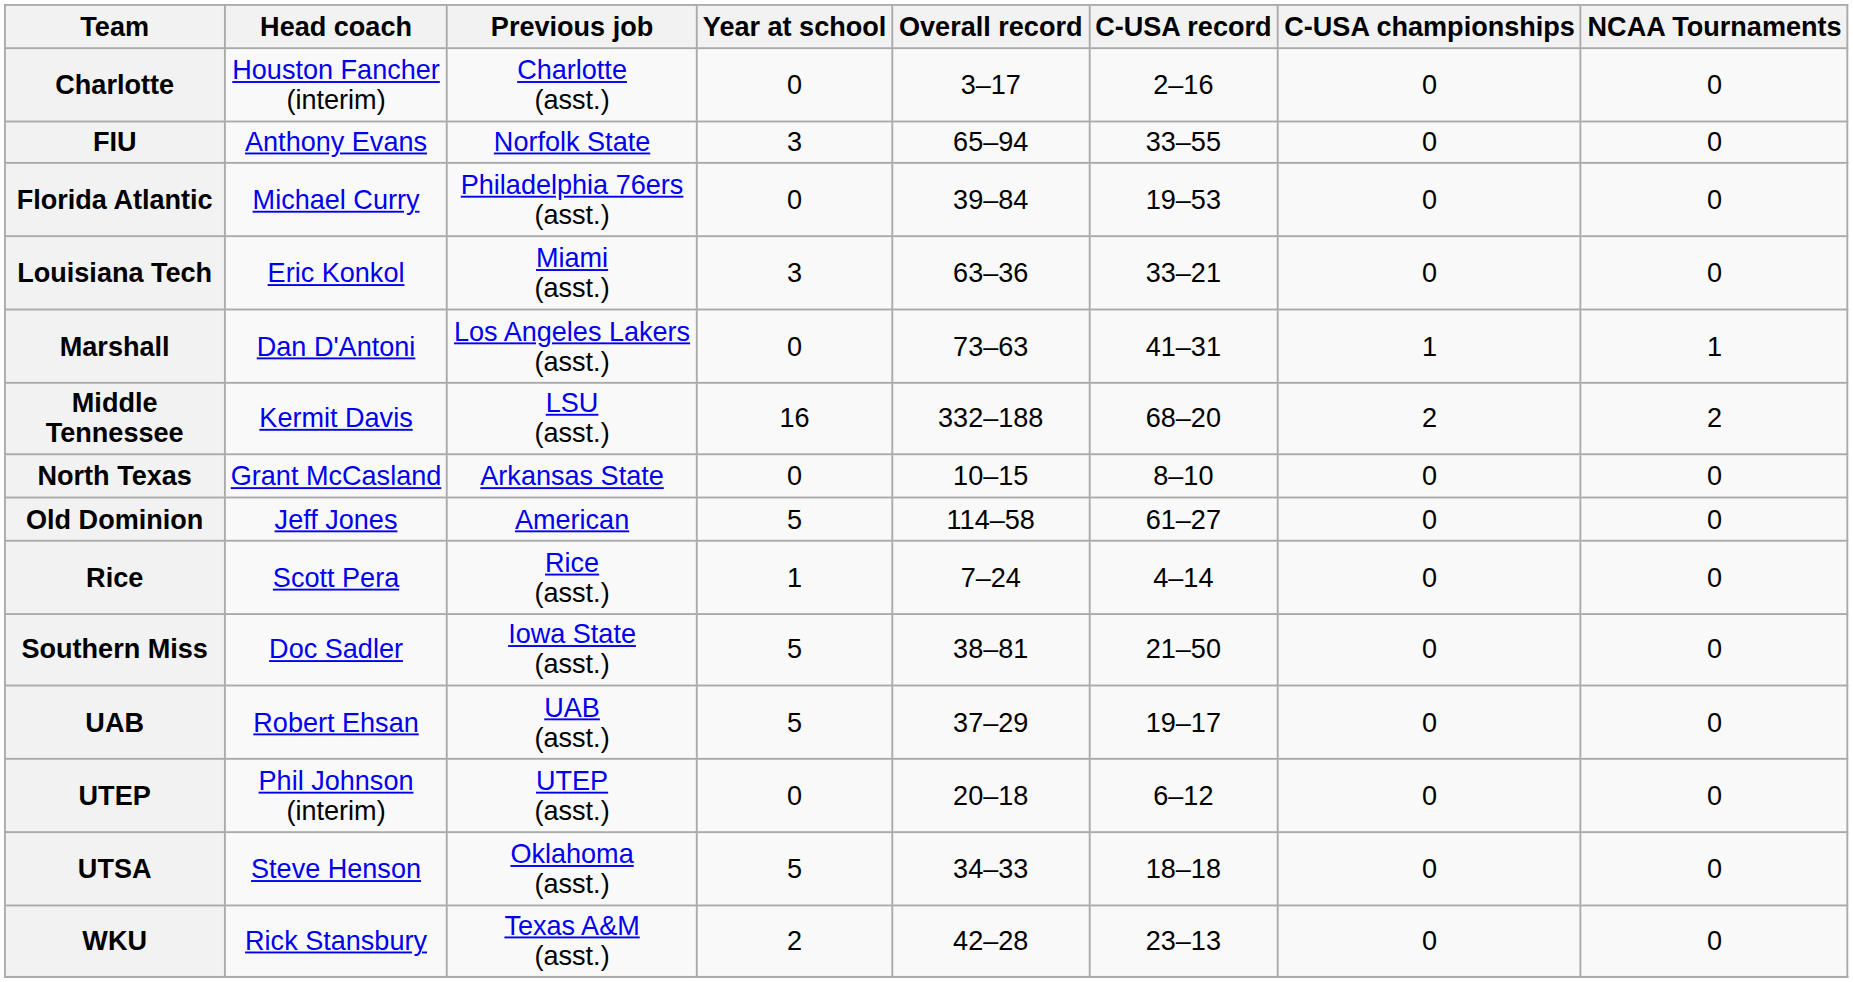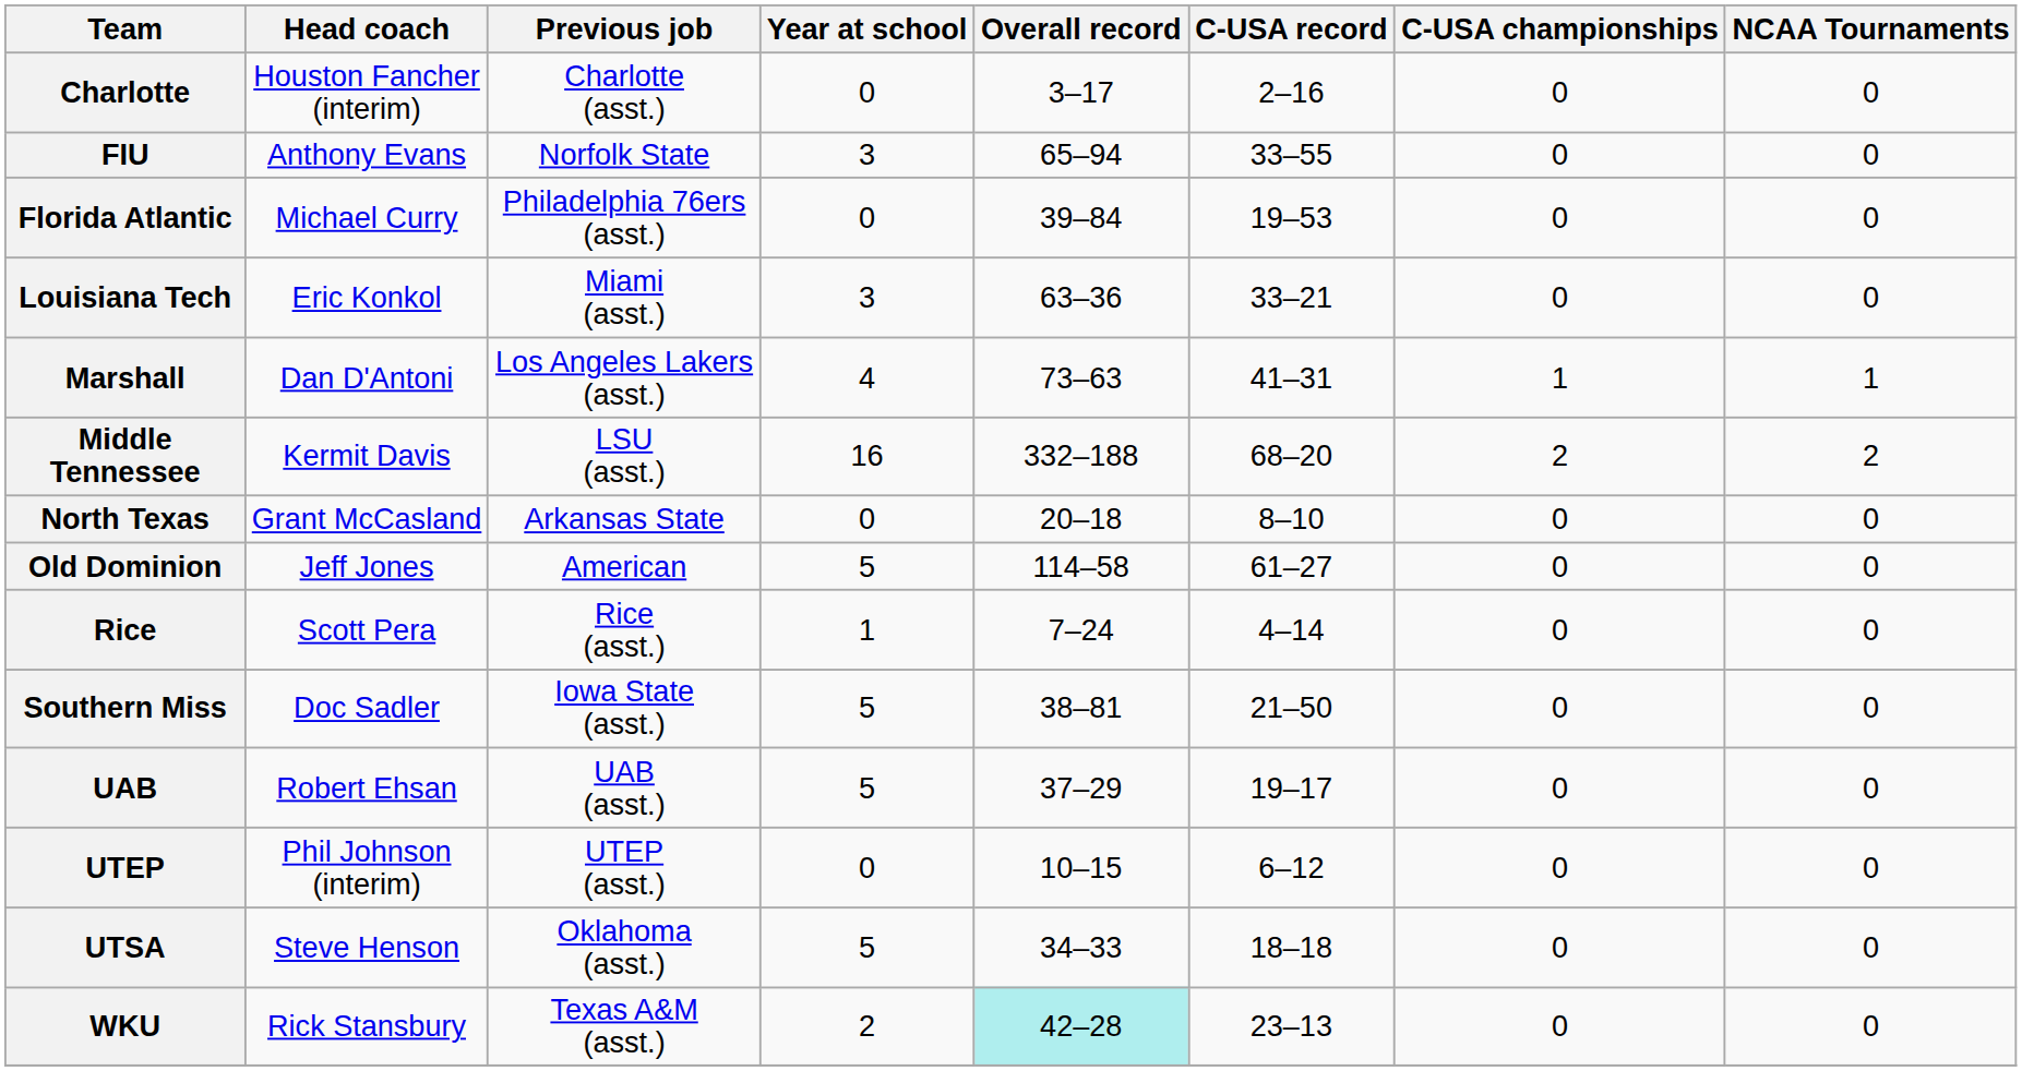 <table class="wikitable sortable" style="text-align: center;font-size:90%;">
 <tr>
 <th width="110">Team</th>
 <th>Head coach</th>
 <th>Previous job</th>
 <th>Year at school</th>
 <th>Overall record</th>
 <th>C-USA record</th>
 <th>C-USA championships</th>
 <th>NCAA Tournaments</th>
 </tr>
 <tr>
 <th style=>Charlotte</th>
 <td><a href='#'>Houston Fancher</a><br>(interim)</td>
 <td><a href='#'>Charlotte</a><br>(asst.)</td>
 <td>0</td>
 <td>3–17</td>
 <td>2–16</td>
 <td>0</td>
 <td>0</td>
 </tr>
 <tr>
 <th style=>FIU</th>
 <td><a href='#'>Anthony Evans</a></td>
 <td><a href='#'>Norfolk State</a></td>
 <td>3</td>
 <td>65–94</td>
 <td>33–55</td>
 <td>0</td>
 <td>0</td>
 </tr>
 <tr>
 <th style=>Florida Atlantic</th>
 <td><a href='#'>Michael Curry</a></td>
 <td><a href='#'>Philadelphia 76ers</a><br>(asst.)</td>
 <td>0</td>
 <td>39–84</td>
 <td>19–53</td>
 <td>0</td>
 <td>0</td>
 </tr>
 <tr>
 <th style=>Louisiana Tech</th>
 <td><a href='#'>Eric Konkol</a></td>
 <td><a href='#'>Miami</a><br>(asst.)</td>
 <td>3</td>
 <td>63–36</td>
 <td>33–21</td>
 <td>0</td>
 <td>0</td>
 </tr>
 <tr>
 <th style=>Marshall</th>
 <td><a href='#'>Dan D'Antoni</a></td>
 <td><a href='#'>Los Angeles Lakers</a><br>(asst.)</td>
-<td>0</td>
+<td>4</td>
 <td>73–63</td>
 <td>41–31</td>
 <td>1</td>
 <td>1</td>
 </tr>
 <tr>
 <th style=>Middle Tennessee</th>
 <td><a href='#'>Kermit Davis</a></td>
 <td><a href='#'>LSU</a><br>(asst.)</td>
 <td>16</td>
 <td>332–188</td>
 <td>68–20</td>
 <td>2</td>
 <td>2</td>
 </tr>
 <tr>
 <th style=>North Texas</th>
 <td><a href='#'>Grant McCasland</a></td>
 <td><a href='#'>Arkansas State</a></td>
 <td>0</td>
-<td>10–15</td>
+<td>20–18</td>
 <td>8–10</td>
 <td>0</td>
 <td>0</td>
 </tr>
 <tr>
 <th style=>Old Dominion</th>
 <td><a href='#'>Jeff Jones</a></td>
 <td><a href='#'>American</a></td>
 <td>5</td>
 <td>114–58</td>
 <td>61–27</td>
 <td>0</td>
 <td>0</td>
 </tr>
 <tr>
 <th style=>Rice</th>
 <td><a href='#'>Scott Pera</a></td>
 <td><a href='#'>Rice</a><br>(asst.)</td>
 <td>1</td>
 <td>7–24</td>
 <td>4–14</td>
 <td>0</td>
 <td>0</td>
 </tr>
 <tr>
 <th style=>Southern Miss</th>
 <td><a href='#'>Doc Sadler</a></td>
 <td><a href='#'>Iowa State</a><br>(asst.)</td>
 <td>5</td>
 <td>38–81</td>
 <td>21–50</td>
 <td>0</td>
 <td>0</td>
 </tr>
 <tr>
 <th style=>UAB</th>
 <td><a href='#'>Robert Ehsan</a></td>
 <td><a href='#'>UAB</a><br>(asst.)</td>
 <td>5</td>
 <td>37–29</td>
 <td>19–17</td>
 <td>0</td>
 <td>0</td>
 </tr>
 <tr>
 <th style=>UTEP</th>
 <td><a href='#'>Phil Johnson</a> <br>(interim)</td>
 <td><a href='#'>UTEP</a><br>(asst.)</td>
 <td>0</td>
-<td>20–18</td>
+<td>10–15</td>
 <td>6–12</td>
 <td>0</td>
 <td>0</td>
 </tr>
 <tr>
 <th style=>UTSA</th>
 <td><a href='#'>Steve Henson</a></td>
 <td><a href='#'>Oklahoma</a><br>(asst.)</td>
 <td>5</td>
 <td>34–33</td>
 <td>18–18</td>
 <td>0</td>
 <td>0</td>
 </tr>
 <tr>
 <th style=>WKU</th>
 <td><a href='#'>Rick Stansbury</a></td>
 <td><a href='#'>Texas A&M</a><br>(asst.)</td>
 <td>2</td>
-<td>42–28</td>
+<td style="background: paleturquoise;">42–28</td>
 <td>23–13</td>
 <td>0</td>
 <td>0</td>
 </tr>
 <tr>
 </tr>
 </table>
